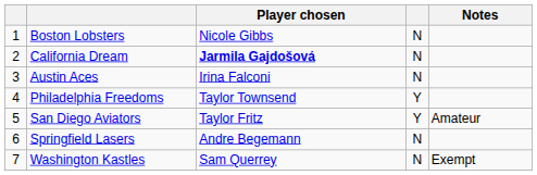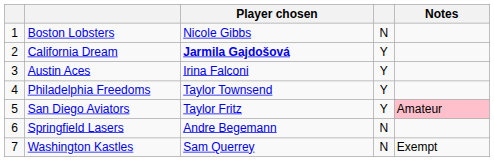 <table class="wikitable" style="text-align:left">
 <tr>
 <th width="20px"></th>
 <th width="200px"></th>
 <th width="250px">Player chosen</th>
 <th width="20px"></th>
 <th width="120px">Notes</th>
 </tr>
 <tr>
 <td style="text-align:center">1</td>
 <td><a href='#'>Boston Lobsters</a></td>
 <td> <a href='#'>Nicole Gibbs</a></td>
 <td style="text-align:center">N</td>
 <td></td>
 </tr>
 <tr>
 <td style="text-align:center">2</td>
 <td><a href='#'>California Dream</a></td>
 <td><strong> <a href='#'>Jarmila Gajdošová</a></strong></td>
-<td style="text-align:center">N</td>
+<td style="text-align:center">Y</td>
 <td></td>
 </tr>
 <tr>
 <td style="text-align:center">3</td>
 <td><a href='#'>Austin Aces</a></td>
 <td> <a href='#'>Irina Falconi</a></td>
-<td style="text-align:center">N</td>
+<td style="text-align:center">Y</td>
 <td></td>
 </tr>
 <tr>
 <td style="text-align:center">4</td>
 <td><a href='#'>Philadelphia Freedoms</a></td>
 <td> <a href='#'>Taylor Townsend</a></td>
 <td style="text-align:center">Y</td>
 <td></td>
 </tr>
 <tr>
 <td style="text-align:center">5</td>
 <td><a href='#'>San Diego Aviators</a></td>
 <td> <a href='#'>Taylor Fritz</a></td>
 <td style="text-align:center">Y</td>
-<td>Amateur</td>
+<td style="background: pink;">Amateur</td>
 </tr>
 <tr>
 <td style="text-align:center">6</td>
 <td><a href='#'>Springfield Lasers</a></td>
 <td> <a href='#'>Andre Begemann</a></td>
 <td style="text-align:center">N</td>
 <td></td>
 </tr>
 <tr>
 <td style="text-align:center">7</td>
 <td><a href='#'>Washington Kastles</a></td>
 <td> <a href='#'>Sam Querrey</a></td>
 <td style="text-align:center">N</td>
 <td>Exempt</td>
 </tr>
 </table>
